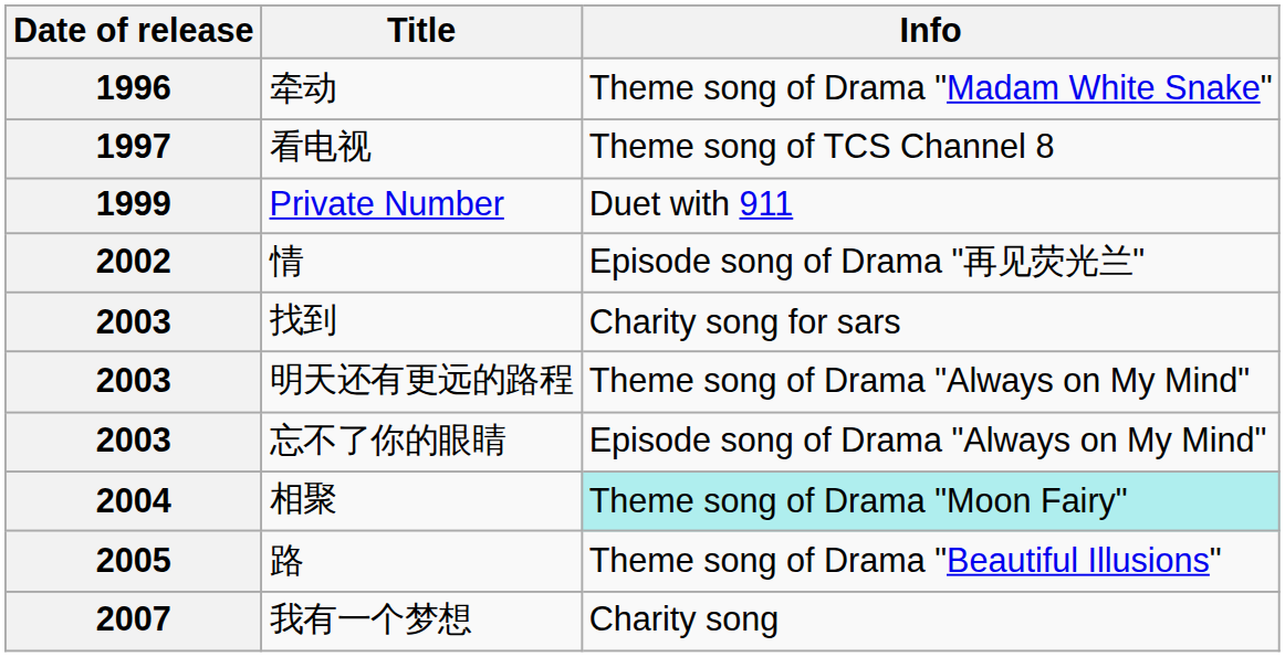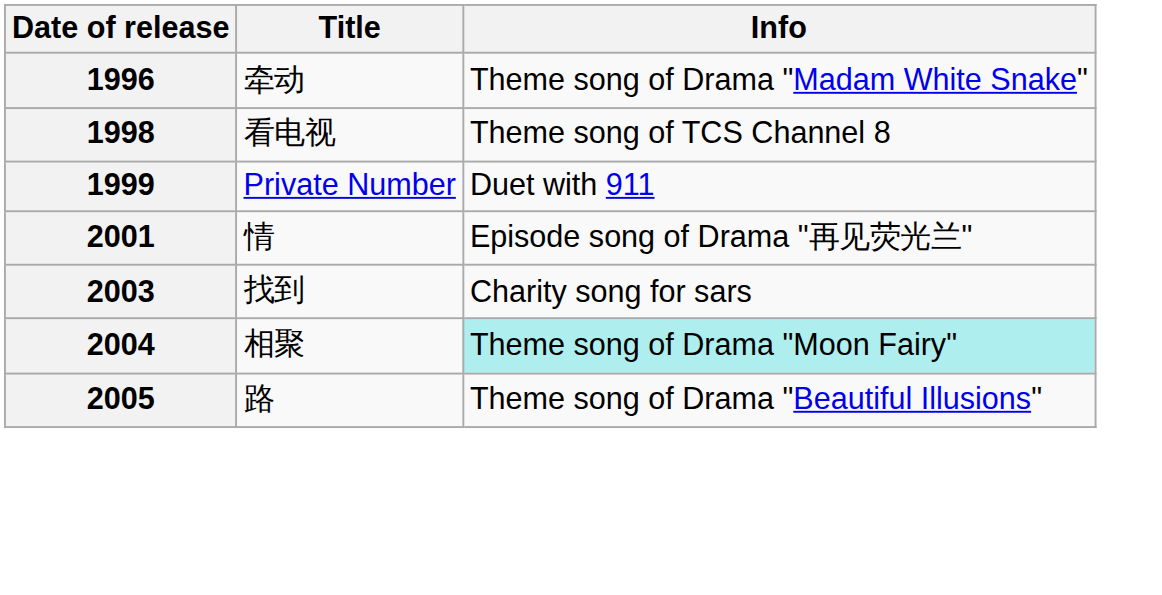 <table class="wikitable sortable">
 <tr>
 <th>Date of release</th>
 <th>Title</th>
 <th>Info</th>
 </tr>
 <tr>
 <th>1996</th>
 <td>牵动</td>
 <td>Theme song of Drama "<a href='#'>Madam White Snake</a>"</td>
 </tr>
 <tr>
-<th>1997</th>
+<th>1998</th>
 <td>看电视</td>
 <td>Theme song of TCS Channel 8</td>
 </tr>
 <tr>
 <th>1999</th>
 <td><a href='#'>Private Number</a></td>
 <td>Duet with <a href='#'>911</a></td>
 </tr>
 <tr>
-<th>2002</th>
+<th>2001</th>
 <td>情</td>
 <td>Episode song of Drama "再见荧光兰"</td>
 </tr>
 <tr>
 <th>2003</th>
 <td>找到</td>
 <td>Charity song for sars</td>
-</tr>
-<tr>
-<th>2003</th>
-<td>明天还有更远的路程</td>
-<td>Theme song of Drama "Always on My Mind"</td>
-</tr>
-<tr>
-<th>2003</th>
-<td>忘不了你的眼睛</td>
-<td>Episode song of Drama "Always on My Mind"</td>
 </tr>
 <tr>
 <th>2004</th>
 <td>相聚</td>
 <td style="background: paleturquoise;">Theme song of Drama "Moon Fairy"</td>
 </tr>
 <tr>
 <th>2005</th>
 <td>路</td>
 <td>Theme song of Drama "<a href='#'>Beautiful Illusions</a>"</td>
 </tr>
-<tr>
-<th>2007</th>
-<td>我有一个梦想</td>
-<td>Charity song</td>
-</tr>
 </table>
